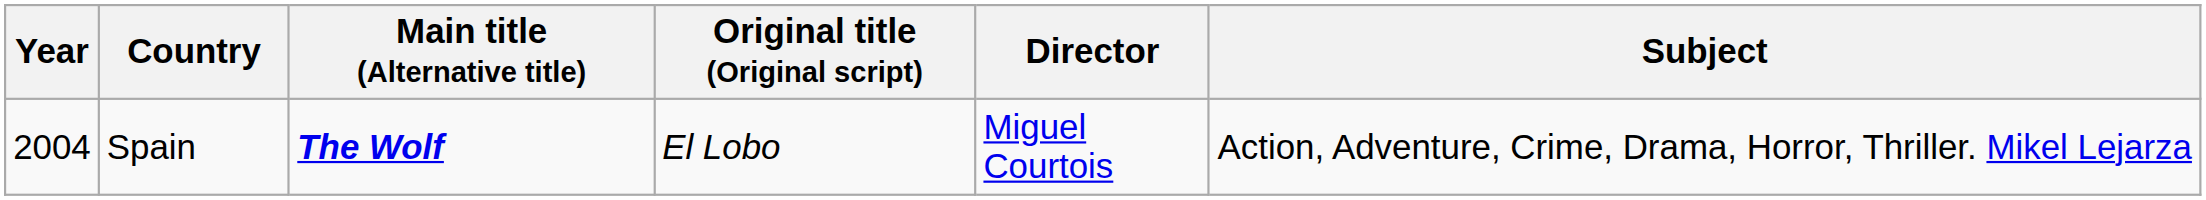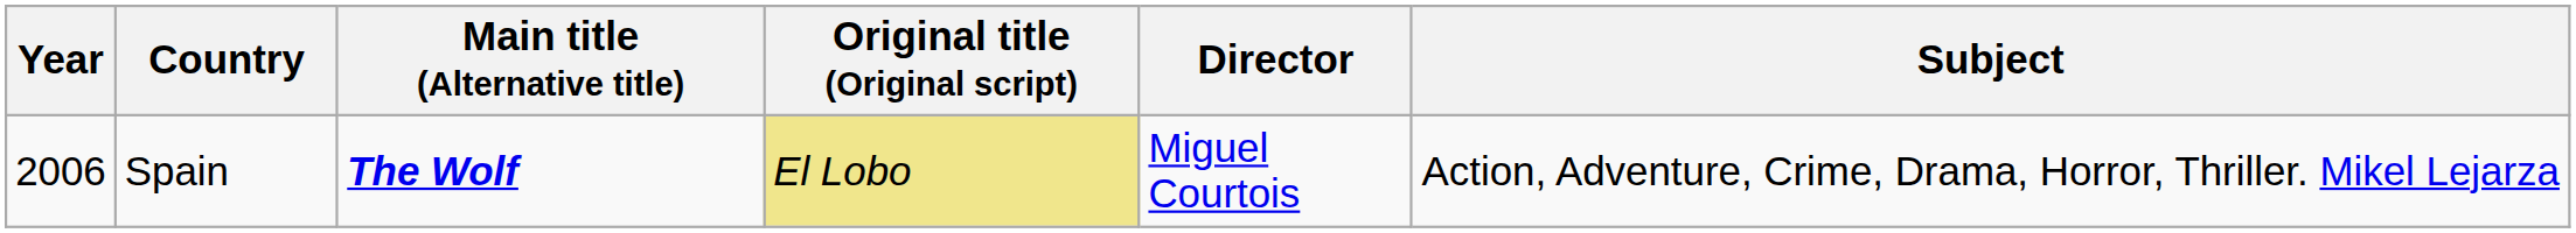 <table class="wikitable sortable">
 <tr>
 <th>Year</th>
 <th width= 80>Country</th>
 <th class="unsortable" style="width:160px;">Main title<br><small>(Alternative title)</small></th>
 <th class="unsortable" style="width:140px;">Original title<br><small>(Original script)</small></th>
 <th width=100>Director</th>
 <th class="unsortable">Subject</th>
 </tr>
 <tr>
-<td>2004</td>
+<td>2006</td>
 <td>Spain</td>
 <td><strong><em><a href='#'>The Wolf</a></em></strong></td>
-<td><em>El Lobo</em></td>
+<td style="background: khaki;"><em>El Lobo</em></td>
 <td><a href='#'>Miguel Courtois</a></td>
 <td>Action, Adventure, Crime, Drama, Horror, Thriller. <a href='#'>Mikel Lejarza</a></td>
 </tr>
 </table>
